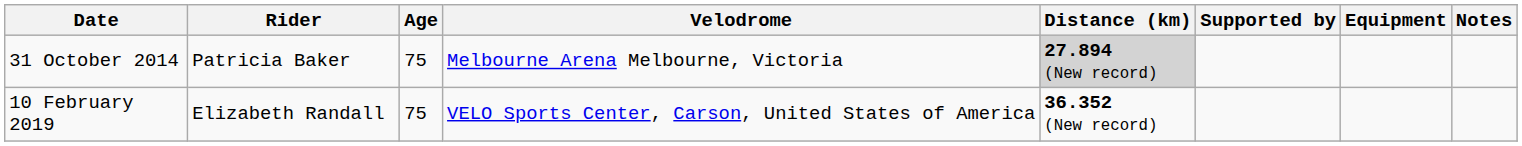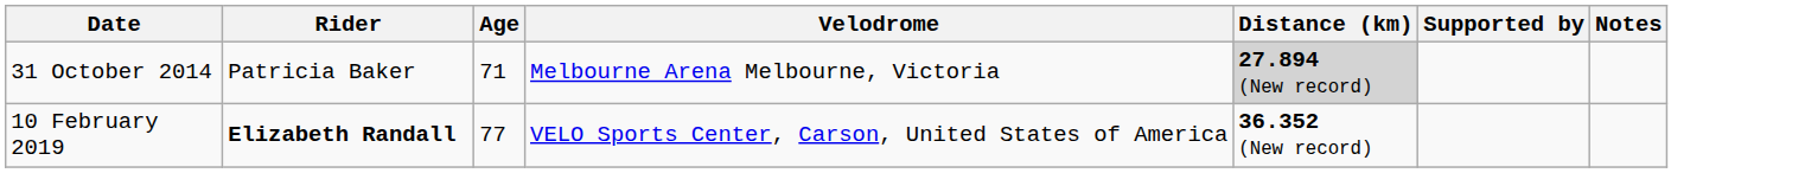 <table class="wikitable sortable mw-collapsible mw-collapsed" style="min-width:22em">
 <tr>
 <th width=120>Date</th>
 <th width=140>Rider</th>
 <th>Age</th>
 <th>Velodrome</th>
 <th>Distance (km)</th>
 <th>Supported by</th>
-<th>Equipment</th>
 <th>Notes</th>
 </tr>
 <tr>
 <td>31 October 2014</td>
 <td> Patricia Baker</td>
-<td>75</td>
+<td>71</td>
 <td><a href='#'>Melbourne Arena</a> Melbourne, Victoria</td>
 <td style="background: lightgrey;"><strong>27.894</strong><br><small>(New record)</small></td>
-<td></td>
 <td></td>
 <td></td>
 </tr>
 <tr>
 <td>10 February 2019</td>
-<td> Elizabeth Randall</td>
-<td>75</td>
+<td><strong> Elizabeth Randall</strong></td>
+<td>77</td>
 <td><a href='#'>VELO Sports Center</a>, <a href='#'>Carson</a>, United States of America</td>
 <td><strong>36.352</strong><br><small>(New record)</small></td>
 <td></td>
 <td></td>
-<td></td>
 </tr>
 </table>
